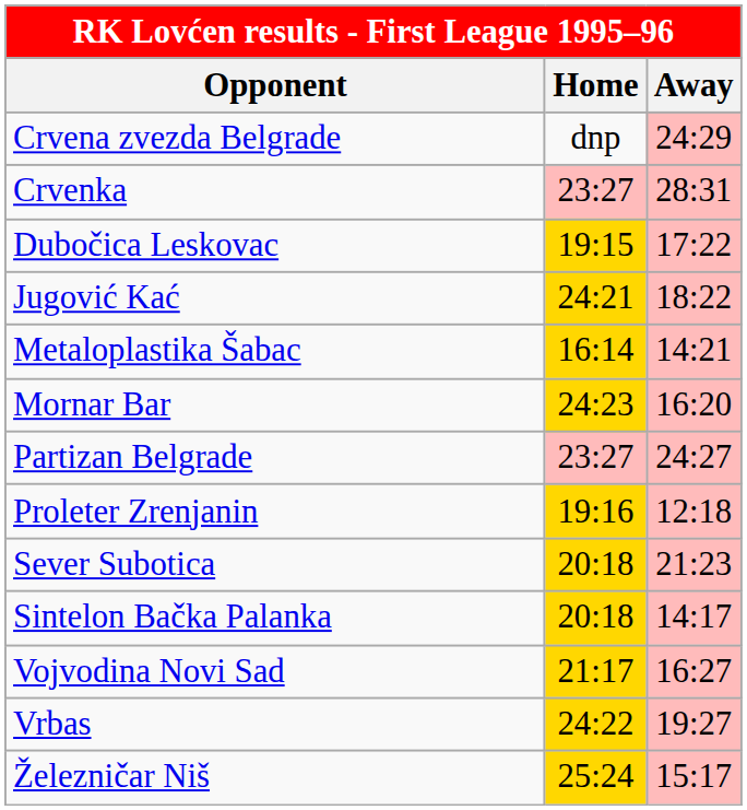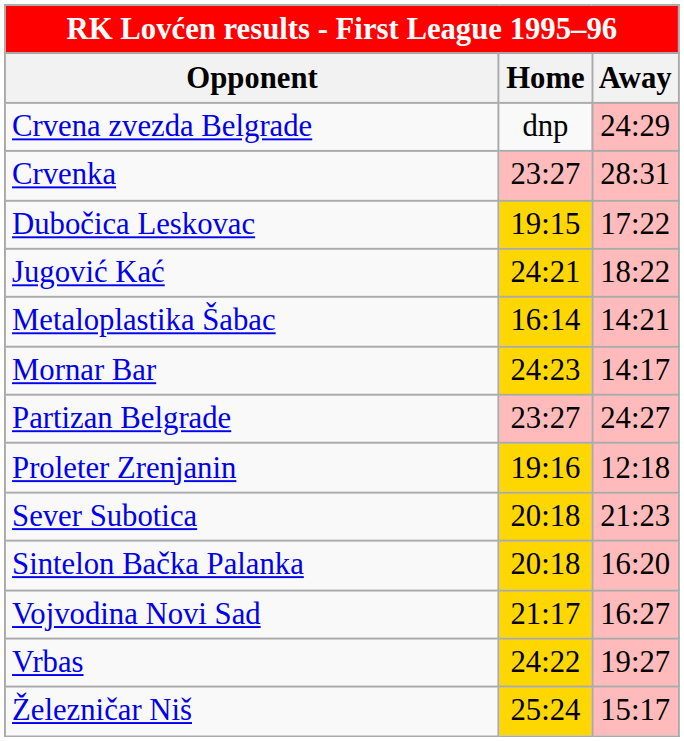 <table class="wikitable" style="text-align:center">
 <tr>
 <th colspan=10 style="background:red;color:white;">RK Lovćen results - First League 1995–96</th>
 </tr>
 <tr>
 <th width=250>Opponent</th>
 <th>Home</th>
 <th>Away</th>
 </tr>
 <tr>
 <td align=left><a href='#'>Crvena zvezda Belgrade</a></td>
 <td>dnp</td>
 <td style="background:#ffbbbb;">24:29</td>
 </tr>
 <tr>
 <td align=left><a href='#'>Crvenka</a></td>
 <td style="background:#ffbbbb;">23:27</td>
 <td style="background:#ffbbbb;">28:31</td>
 </tr>
 <tr>
 <td align=left><a href='#'>Dubočica Leskovac</a></td>
 <td style="background:gold">19:15</td>
 <td style="background:#ffbbbb;">17:22</td>
 </tr>
 <tr>
 <td align=left><a href='#'>Jugović Kać</a></td>
 <td style="background:gold">24:21</td>
 <td style="background:#ffbbbb;">18:22</td>
 </tr>
 <tr>
 <td align=left><a href='#'>Metaloplastika Šabac</a></td>
 <td style="background:gold">16:14</td>
 <td style="background:#ffbbbb;">14:21</td>
 </tr>
 <tr>
 <td align=left><a href='#'>Mornar Bar</a></td>
 <td style="background:gold">24:23</td>
-<td style="background:#ffbbbb;">16:20</td>
+<td style="background:#ffbbbb;">14:17</td>
 </tr>
 <tr>
 <td align=left><a href='#'>Partizan Belgrade</a></td>
 <td style="background:#ffbbbb;">23:27</td>
 <td style="background:#ffbbbb;">24:27</td>
 </tr>
 <tr>
 <td align=left><a href='#'>Proleter Zrenjanin</a></td>
 <td style="background:gold">19:16</td>
 <td style="background:#ffbbbb;">12:18</td>
 </tr>
 <tr>
 <td align=left><a href='#'>Sever Subotica</a></td>
 <td style="background:gold">20:18</td>
 <td style="background:#ffbbbb;">21:23</td>
 </tr>
 <tr>
 <td align=left><a href='#'>Sintelon Bačka Palanka</a></td>
 <td style="background:gold">20:18</td>
-<td style="background:#ffbbbb;">14:17</td>
+<td style="background:#ffbbbb;">16:20</td>
 </tr>
 <tr>
 <td align=left><a href='#'>Vojvodina Novi Sad</a></td>
 <td style="background:gold">21:17</td>
 <td style="background:#ffbbbb;">16:27</td>
 </tr>
 <tr>
 <td align=left><a href='#'>Vrbas</a></td>
 <td style="background:gold">24:22</td>
 <td style="background:#ffbbbb;">19:27</td>
 </tr>
 <tr>
 <td align=left><a href='#'>Železničar Niš</a></td>
 <td style="background:gold">25:24</td>
 <td style="background:#ffbbbb;">15:17</td>
 </tr>
 </table>
